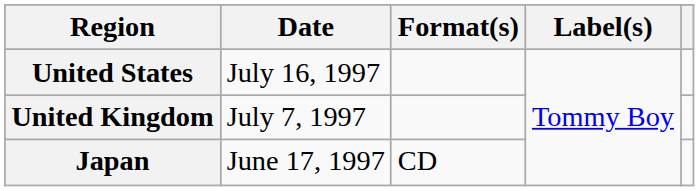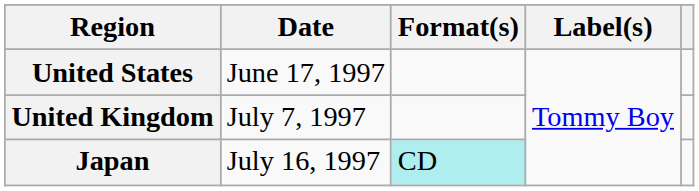 <table class="wikitable plainrowheaders">
 <tr>
 <th scope="col">Region</th>
 <th scope="col">Date</th>
 <th scope="col">Format(s)</th>
 <th scope="col">Label(s)</th>
 <th scope="col"></th>
 </tr>
 <tr>
 <th scope="row">United States</th>
-<td>July 16, 1997</td>
+<td>June 17, 1997</td>
 <td></td>
 <td rowspan="3"><a href='#'>Tommy Boy</a></td>
 <td align="center"></td>
 </tr>
 <tr>
 <th scope="row">United Kingdom</th>
 <td>July 7, 1997</td>
 <td></td>
 <td align="center"></td>
 </tr>
 <tr>
 <th scope="row">Japan</th>
-<td>June 17, 1997</td>
-<td>CD</td>
+<td>July 16, 1997</td>
+<td style="background: paleturquoise;">CD</td>
 <td align="center"></td>
 </tr>
 </table>
